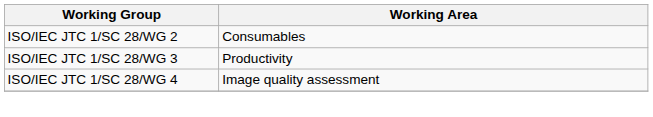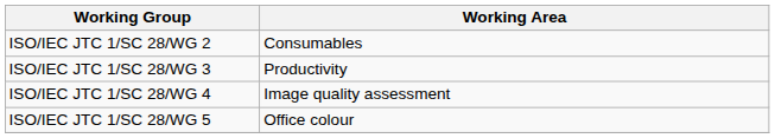 <table class="wikitable" width="60%">
 <tr>
 <th width="20%">Working Group</th>
 <th width="40%">Working Area</th>
 </tr>
 <tr>
 <td>ISO/IEC JTC 1/SC 28/WG 2</td>
 <td>Consumables</td>
 </tr>
 <tr>
 <td>ISO/IEC JTC 1/SC 28/WG 3</td>
 <td>Productivity</td>
 </tr>
 <tr>
 <td>ISO/IEC JTC 1/SC 28/WG 4</td>
 <td>Image quality assessment</td>
 </tr>
 <tr>
+<td>ISO/IEC JTC 1/SC 28/WG 5</td>
+<td>Office colour</td>
+</tr>
+<tr>
 </tr>
 </table>
